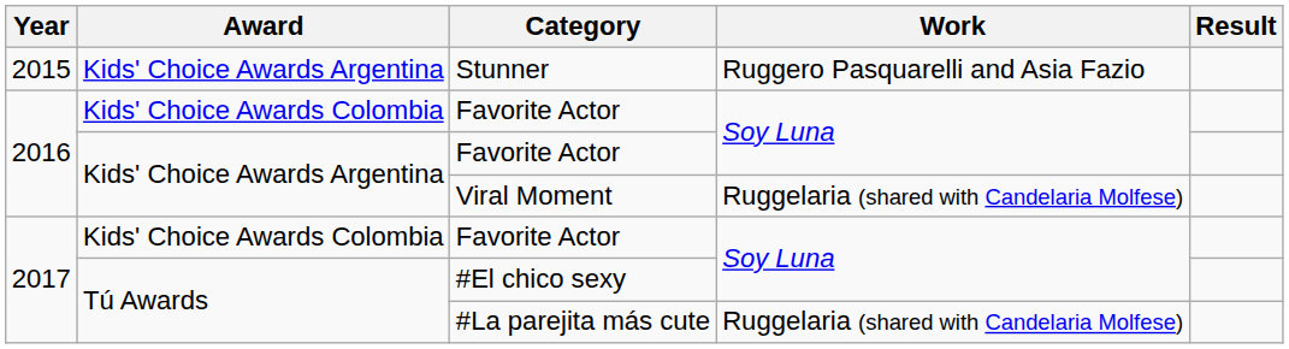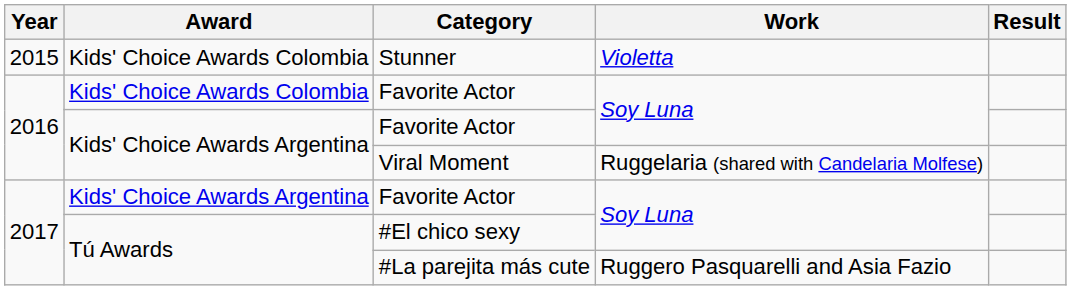 <table class="wikitable">
 <tr>
 <th scope="col">Year</th>
 <th scope="col">Award</th>
 <th scope="col">Category</th>
 <th scope="col">Work</th>
 <th scope="col" class="unsortable">Result</th>
 </tr>
 <tr>
 <td>2015</td>
-<td><a href='#'>Kids' Choice Awards Argentina</a></td>
+<td>Kids' Choice Awards Colombia</td>
 <td>Stunner</td>
-<td>Ruggero Pasquarelli and Asia Fazio</td>
+<td><em><a href='#'>Violetta</a></em></td>
 <td></td>
 </tr>
 <tr>
 <td rowspan="3">2016</td>
 <td><a href='#'>Kids' Choice Awards Colombia</a></td>
 <td>Favorite Actor</td>
 <td rowspan=2><em><a href='#'>Soy Luna</a></em></td>
 <td></td>
 </tr>
 <tr>
 <td rowspan="2">Kids' Choice Awards Argentina</td>
 <td>Favorite Actor</td>
 <td></td>
 </tr>
 <tr>
 <td>Viral Moment</td>
 <td>Ruggelaria <small>(shared with <a href='#'>Candelaria Molfese</a>)</small></td>
 <td></td>
 </tr>
 <tr>
 <td rowspan="3">2017</td>
-<td>Kids' Choice Awards Colombia</td>
+<td><a href='#'>Kids' Choice Awards Argentina</a></td>
 <td>Favorite Actor</td>
 <td rowspan=2><em><a href='#'>Soy Luna</a></em></td>
 <td></td>
 </tr>
 <tr>
 <td rowspan="2">Tú Awards</td>
 <td>#El chico sexy</td>
 <td></td>
 </tr>
 <tr>
 <td>#La parejita más cute</td>
-<td>Ruggelaria <small>(shared with <a href='#'>Candelaria Molfese</a>)</small></td>
+<td>Ruggero Pasquarelli and Asia Fazio</td>
 <td></td>
 </tr>
 </table>
